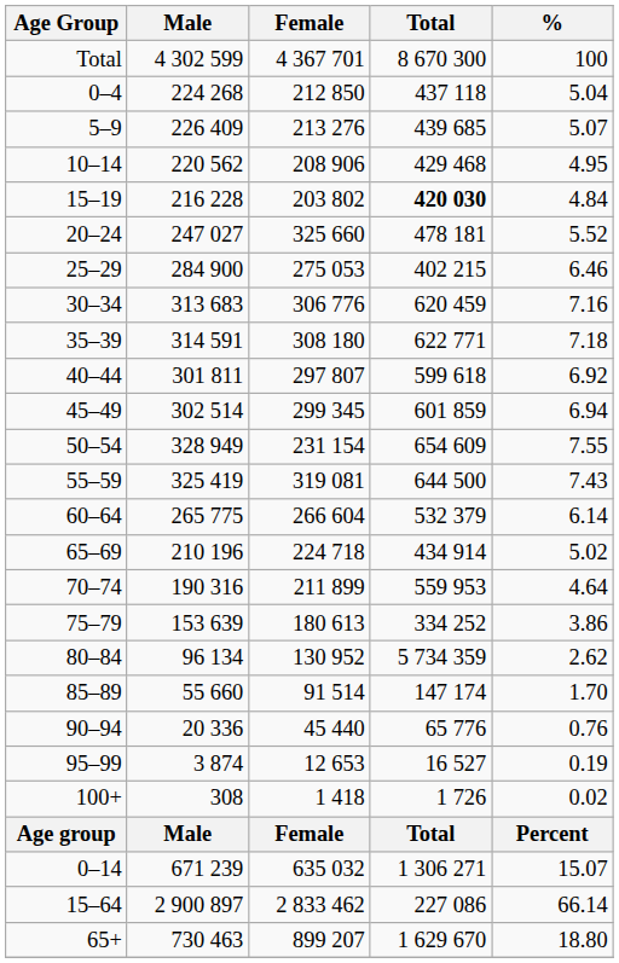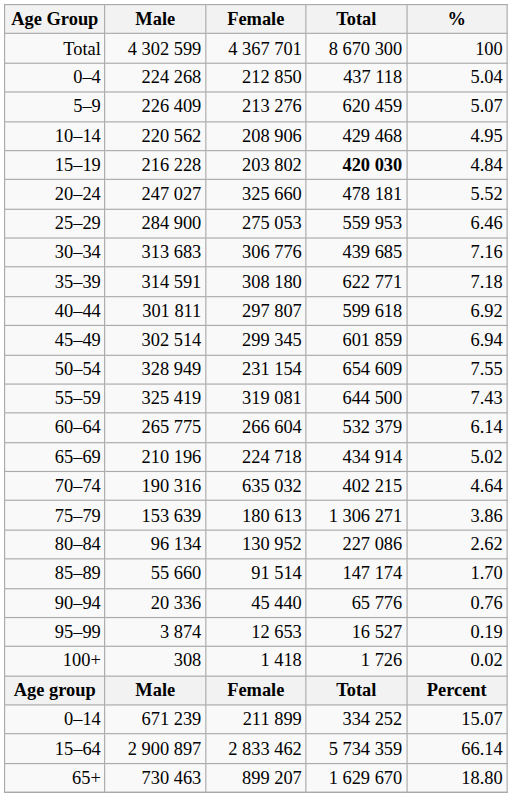 <table class="wikitable">
 <tr>
 <th width="80pt">Age Group</th>
 <th width="80pt">Male</th>
 <th width="80pt">Female</th>
 <th width="80pt">Total</th>
 <th width="80pt">%</th>
 </tr>
 <tr>
 <td align="right">Total</td>
 <td align="right">4 302 599</td>
 <td align="right">4 367 701</td>
 <td align="right">8 670 300</td>
 <td align="right">100</td>
 </tr>
 <tr>
 <td align="right">0–4</td>
 <td align="right">224 268</td>
 <td align="right">212 850</td>
 <td align="right">437 118</td>
 <td align="right">5.04</td>
 </tr>
 <tr>
 <td align="right">5–9</td>
 <td align="right">226 409</td>
 <td align="right">213 276</td>
-<td align="right">439 685</td>
+<td align="right">620 459</td>
 <td align="right">5.07</td>
 </tr>
 <tr>
 <td align="right">10–14</td>
 <td align="right">220 562</td>
 <td align="right">208 906</td>
 <td align="right">429 468</td>
 <td align="right">4.95</td>
 </tr>
 <tr>
 <td align="right">15–19</td>
 <td align="right">216 228</td>
 <td align="right">203 802</td>
 <td align="right"><strong>420 030</strong></td>
 <td align="right">4.84</td>
 </tr>
 <tr>
 <td align="right">20–24</td>
 <td align="right">247 027</td>
 <td align="right">325 660</td>
 <td align="right">478 181</td>
 <td align="right">5.52</td>
 </tr>
 <tr>
 <td align="right">25–29</td>
 <td align="right">284 900</td>
 <td align="right">275 053</td>
-<td align="right">402 215</td>
+<td align="right">559 953</td>
 <td align="right">6.46</td>
 </tr>
 <tr>
 <td align="right">30–34</td>
 <td align="right">313 683</td>
 <td align="right">306 776</td>
-<td align="right">620 459</td>
+<td align="right">439 685</td>
 <td align="right">7.16</td>
 </tr>
 <tr>
 <td align="right">35–39</td>
 <td align="right">314 591</td>
 <td align="right">308 180</td>
 <td align="right">622 771</td>
 <td align="right">7.18</td>
 </tr>
 <tr>
 <td align="right">40–44</td>
 <td align="right">301 811</td>
 <td align="right">297 807</td>
 <td align="right">599 618</td>
 <td align="right">6.92</td>
 </tr>
 <tr>
 <td align="right">45–49</td>
 <td align="right">302 514</td>
 <td align="right">299 345</td>
 <td align="right">601 859</td>
 <td align="right">6.94</td>
 </tr>
 <tr>
 <td align="right">50–54</td>
 <td align="right">328 949</td>
 <td align="right">231 154</td>
 <td align="right">654 609</td>
 <td align="right">7.55</td>
 </tr>
 <tr>
 <td align="right">55–59</td>
 <td align="right">325 419</td>
 <td align="right">319 081</td>
 <td align="right">644 500</td>
 <td align="right">7.43</td>
 </tr>
 <tr>
 <td align="right">60–64</td>
 <td align="right">265 775</td>
 <td align="right">266 604</td>
 <td align="right">532 379</td>
 <td align="right">6.14</td>
 </tr>
 <tr>
 <td align="right">65–69</td>
 <td align="right">210 196</td>
 <td align="right">224 718</td>
 <td align="right">434 914</td>
 <td align="right">5.02</td>
 </tr>
 <tr>
 <td align="right">70–74</td>
 <td align="right">190 316</td>
-<td align="right">211 899</td>
-<td align="right">559 953</td>
+<td align="right">635 032</td>
+<td align="right">402 215</td>
 <td align="right">4.64</td>
 </tr>
 <tr>
 <td align="right">75–79</td>
 <td align="right">153 639</td>
 <td align="right">180 613</td>
-<td align="right">334 252</td>
+<td align="right">1 306 271</td>
 <td align="right">3.86</td>
 </tr>
 <tr>
 <td align="right">80–84</td>
 <td align="right">96 134</td>
 <td align="right">130 952</td>
-<td align="right">5 734 359</td>
+<td align="right">227 086</td>
 <td align="right">2.62</td>
 </tr>
 <tr>
 <td align="right">85–89</td>
 <td align="right">55 660</td>
 <td align="right">91 514</td>
 <td align="right">147 174</td>
 <td align="right">1.70</td>
 </tr>
 <tr>
 <td align="right">90–94</td>
 <td align="right">20 336</td>
 <td align="right">45 440</td>
 <td align="right">65 776</td>
 <td align="right">0.76</td>
 </tr>
 <tr>
 <td align="right">95–99</td>
 <td align="right">3 874</td>
 <td align="right">12 653</td>
 <td align="right">16 527</td>
 <td align="right">0.19</td>
 </tr>
 <tr>
 <td align="right">100+</td>
 <td align="right">308</td>
 <td align="right">1 418</td>
 <td align="right">1 726</td>
 <td align="right">0.02</td>
 </tr>
 <tr>
 <th width="50">Age group</th>
 <th width="80pt">Male</th>
 <th width="80">Female</th>
 <th width="80">Total</th>
 <th width="50">Percent</th>
 </tr>
 <tr>
 <td align="right">0–14</td>
 <td align="right">671 239</td>
-<td align="right">635 032</td>
-<td align="right">1 306 271</td>
+<td align="right">211 899</td>
+<td align="right">334 252</td>
 <td align="right">15.07</td>
 </tr>
 <tr>
 <td align="right">15–64</td>
 <td align="right">2 900 897</td>
 <td align="right">2 833 462</td>
-<td align="right">227 086</td>
+<td align="right">5 734 359</td>
 <td align="right">66.14</td>
 </tr>
 <tr>
 <td align="right">65+</td>
 <td align="right">730 463</td>
 <td align="right">899 207</td>
 <td align="right">1 629 670</td>
 <td align="right">18.80</td>
 </tr>
 <tr>
 </tr>
 </table>
